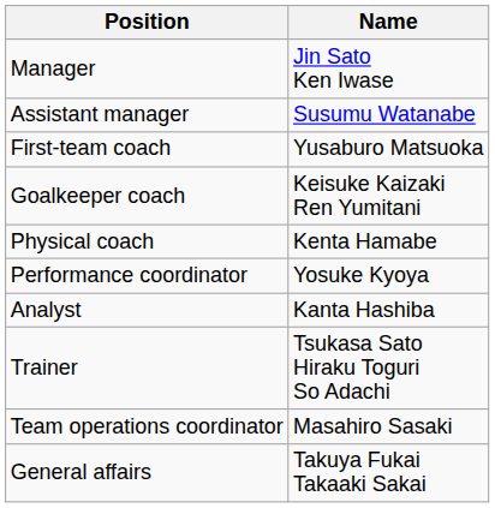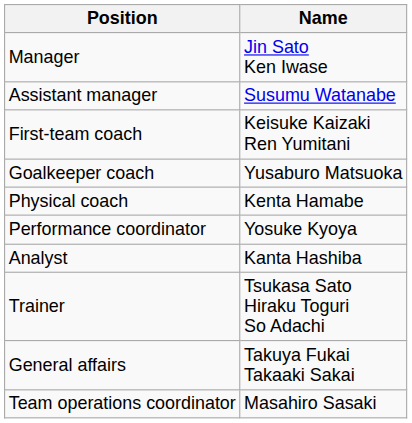 <table class="wikitable">
 <tr>
 <th>Position</th>
 <th>Name</th>
 </tr>
 <tr>
 <td>Manager</td>
 <td> <a href='#'>Jin Sato</a> <br>  Ken Iwase</td>
 </tr>
 <tr>
 <td>Assistant manager</td>
 <td> <a href='#'>Susumu Watanabe</a></td>
 </tr>
 <tr>
 <td>First-team coach</td>
-<td> Yusaburo Matsuoka</td>
+<td> Keisuke Kaizaki <br>  Ren Yumitani</td>
 </tr>
 <tr>
 <td>Goalkeeper coach</td>
-<td> Keisuke Kaizaki <br>  Ren Yumitani</td>
+<td> Yusaburo Matsuoka</td>
 </tr>
 <tr>
 <td>Physical coach</td>
 <td> Kenta Hamabe</td>
 </tr>
 <tr>
 <td>Performance coordinator</td>
 <td> Yosuke Kyoya</td>
 </tr>
 <tr>
 <td>Analyst</td>
 <td> Kanta Hashiba</td>
 </tr>
 <tr>
 <td>Trainer</td>
 <td> Tsukasa Sato <br>  Hiraku Toguri <br>  So Adachi</td>
 </tr>
 <tr>
+<td>General affairs</td>
+<td> Takuya Fukai <br>  Takaaki Sakai</td>
+</tr>
+<tr>
 <td>Team operations coordinator</td>
 <td> Masahiro Sasaki</td>
 </tr>
-<tr>
-<td>General affairs</td>
-<td> Takuya Fukai <br>  Takaaki Sakai</td>
-</tr>
 </table>
